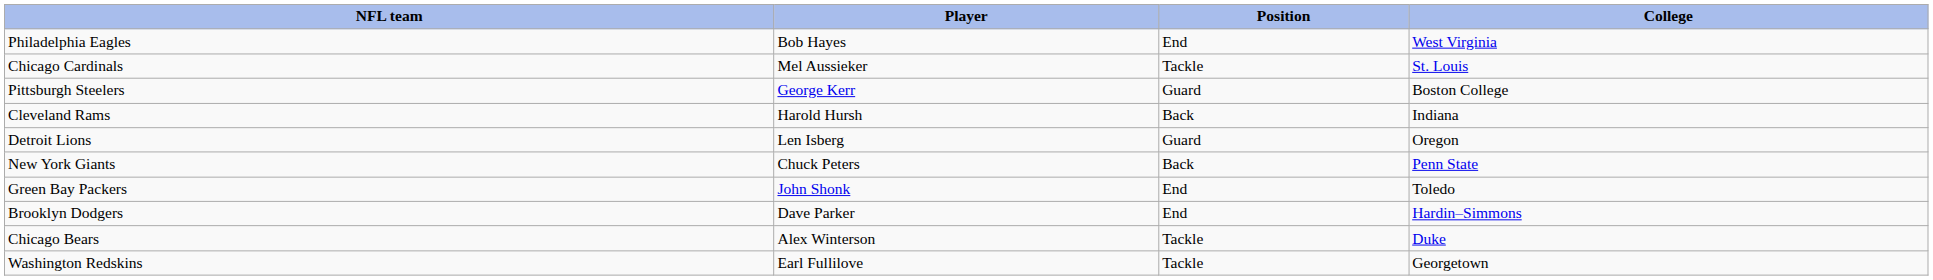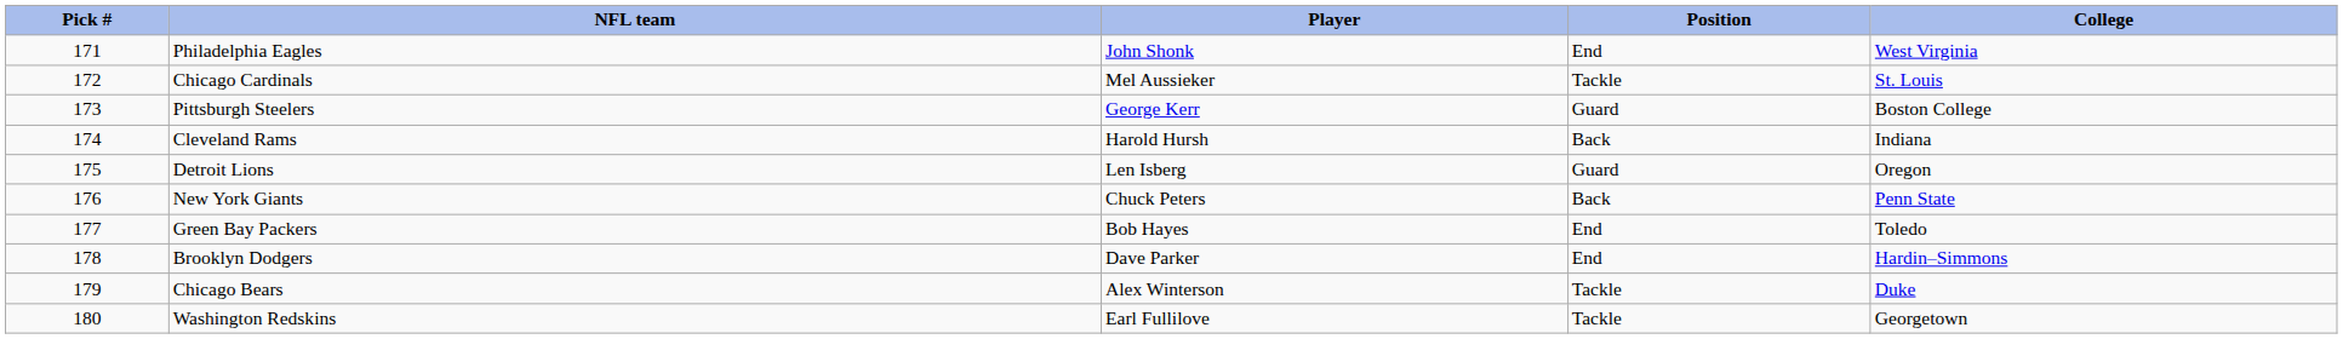 <table class="wikitable sortable sortable" style="width: 100%">
 <tr>
+<th style="background:#A8BDEC;" width=7%>Pick #</th>
 <th width=40% style="background:#A8BDEC;">NFL team</th>
 <th width=20% style="background:#A8BDEC;">Player</th>
 <th width=13% style="background:#A8BDEC;">Position</th>
 <th style="background:#A8BDEC;">College</th>
 </tr>
 <tr>
+<td align=center>171</td>
 <td>Philadelphia Eagles</td>
-<td>Bob Hayes</td>
+<td><a href='#'>John Shonk</a></td>
 <td>End</td>
 <td><a href='#'>West Virginia</a></td>
 </tr>
 <tr>
+<td align=center>172</td>
 <td>Chicago Cardinals</td>
 <td>Mel Aussieker</td>
 <td>Tackle</td>
 <td><a href='#'>St. Louis</a></td>
 </tr>
 <tr>
+<td align=center>173</td>
 <td>Pittsburgh Steelers</td>
 <td><a href='#'>George Kerr</a></td>
 <td>Guard</td>
 <td>Boston College</td>
 </tr>
 <tr>
+<td align=center>174</td>
 <td>Cleveland Rams</td>
 <td>Harold Hursh</td>
 <td>Back</td>
 <td>Indiana</td>
 </tr>
 <tr>
+<td align=center>175</td>
 <td>Detroit Lions</td>
 <td>Len Isberg</td>
 <td>Guard</td>
 <td>Oregon</td>
 </tr>
 <tr>
+<td align=center>176</td>
 <td>New York Giants</td>
 <td>Chuck Peters</td>
 <td>Back</td>
 <td><a href='#'>Penn State</a></td>
 </tr>
 <tr>
+<td align=center>177</td>
 <td>Green Bay Packers</td>
-<td><a href='#'>John Shonk</a></td>
+<td>Bob Hayes</td>
 <td>End</td>
 <td>Toledo</td>
 </tr>
 <tr>
+<td align=center>178</td>
 <td>Brooklyn Dodgers</td>
 <td>Dave Parker</td>
 <td>End</td>
 <td><a href='#'>Hardin–Simmons</a></td>
 </tr>
 <tr>
+<td align=center>179</td>
 <td>Chicago Bears</td>
 <td>Alex Winterson</td>
 <td>Tackle</td>
 <td><a href='#'>Duke</a></td>
 </tr>
 <tr>
+<td align=center>180</td>
 <td>Washington Redskins</td>
 <td>Earl Fullilove</td>
 <td>Tackle</td>
 <td>Georgetown</td>
 </tr>
 </table>
